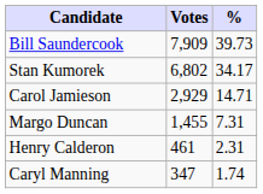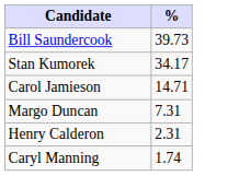 <table class="wikitable">
 <tr>
 <th style="background:#ddf; width:150px;">Candidate</th>
-<th style="background:#ddf;">Votes</th>
 <th style="background:#ddf;">%</th>
 </tr>
 <tr>
 <td><a href='#'>Bill Saundercook</a></td>
-<td>7,909</td>
 <td>39.73</td>
 </tr>
 <tr>
 <td>Stan Kumorek</td>
-<td>6,802</td>
 <td>34.17</td>
 </tr>
 <tr>
 <td>Carol Jamieson</td>
-<td>2,929</td>
 <td>14.71</td>
 </tr>
 <tr>
 <td>Margo Duncan</td>
-<td>1,455</td>
 <td>7.31</td>
 </tr>
 <tr>
 <td>Henry Calderon</td>
-<td>461</td>
 <td>2.31</td>
 </tr>
 <tr>
 <td>Caryl Manning</td>
-<td>347</td>
 <td>1.74</td>
 </tr>
 </table>
